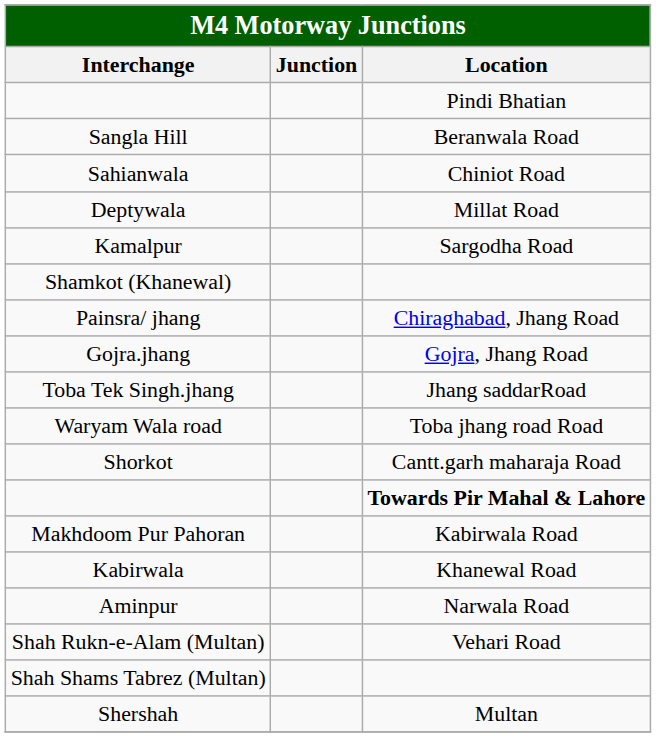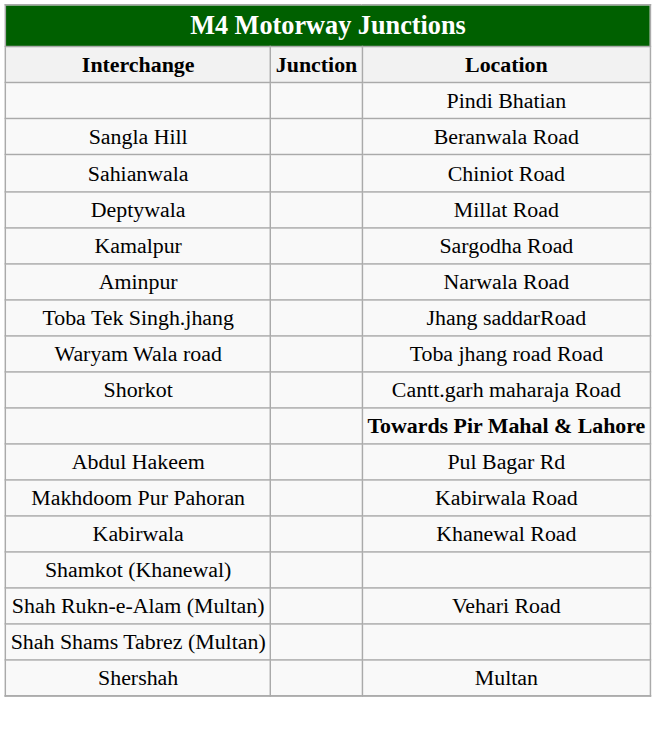 <table class="wikitable" style="margin-left:1em; margin-bottom:1em; color:black; font-size:95%;">
 <tr style="background:#006000; text-align:center; color:white; font-size:120%;">
 <td colspan="3"><strong>M4 Motorway Junctions</strong></td>
 </tr>
 <tr align="center">
 <th><strong>Interchange</strong></th>
 <th><strong>Junction</strong></th>
 <th><strong>Location</strong></th>
 </tr>
 <tr align="center">
 <td></td>
 <td></td>
 <td>Pindi Bhatian</td>
 </tr>
 <tr align="center">
 <td>Sangla Hill</td>
 <td></td>
 <td>Beranwala Road</td>
 </tr>
 <tr align="center">
 <td>Sahianwala</td>
 <td></td>
 <td>Chiniot Road</td>
 </tr>
 <tr align="center">
 <td>Deptywala</td>
 <td></td>
 <td>Millat Road</td>
 </tr>
 <tr align="center">
 <td>Kamalpur</td>
 <td></td>
 <td>Sargodha Road</td>
 </tr>
 <tr align="center">
-<td>Shamkot (Khanewal)</td>
+<td>Aminpur</td>
 <td></td>
-<td></td>
-</tr>
-<tr align="center">
-<td>Painsra/ jhang</td>
-<td></td>
-<td><a href='#'>Chiraghabad</a>, Jhang Road</td>
-</tr>
-<tr align="center">
-<td>Gojra.jhang</td>
-<td></td>
-<td><a href='#'>Gojra</a>, Jhang Road</td>
+<td>Narwala Road</td>
 </tr>
 <tr align="center">
 <td>Toba Tek Singh.jhang</td>
 <td></td>
 <td>Jhang saddarRoad</td>
 </tr>
 <tr align="center">
 <td>Waryam Wala road</td>
 <td></td>
 <td>Toba jhang road Road</td>
 </tr>
 <tr align="center">
 <td>Shorkot</td>
 <td></td>
 <td>Cantt.garh maharaja Road</td>
 </tr>
 <tr align="center">
 <td></td>
 <td></td>
 <td><strong>Towards Pir Mahal & Lahore</strong></td>
 </tr>
 <tr align="center">
+<td>Abdul Hakeem</td>
+<td></td>
+<td>Pul Bagar Rd</td>
+</tr>
+<tr align="center">
 <td>Makhdoom Pur Pahoran</td>
 <td></td>
 <td>Kabirwala Road</td>
 </tr>
 <tr align="center">
 <td>Kabirwala</td>
 <td></td>
 <td>Khanewal Road</td>
 </tr>
 <tr align="center">
-<td>Aminpur</td>
+<td>Shamkot (Khanewal)</td>
 <td></td>
-<td>Narwala Road</td>
+<td></td>
 </tr>
 <tr align="center">
 <td>Shah Rukn-e-Alam (Multan)</td>
 <td></td>
 <td>Vehari Road</td>
 </tr>
 <tr align="center">
 <td>Shah Shams Tabrez (Multan)</td>
 <td></td>
 <td></td>
 </tr>
 <tr align="center">
 <td>Shershah </td>
 <td></td>
 <td>Multan</td>
 </tr>
 <tr align="center">
 </tr>
 </table>
